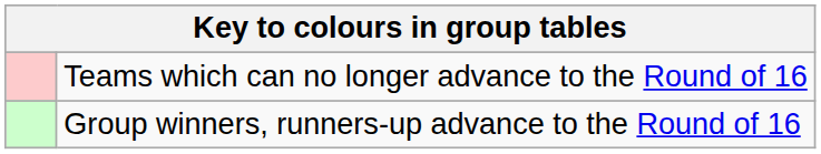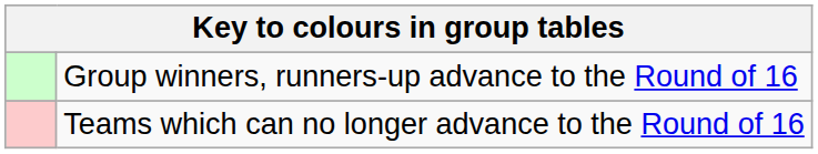 <table class="wikitable" style="text-align: center;">
 <tr>
 <th colspan=2>Key to colours in group tables</th>
 </tr>
 <tr>
+<td bgcolor=#ccffcc style="width: 20px;"></td>
+<td align=left>Group winners, runners-up advance to the <a href='#'>Round of 16</a></td>
+</tr>
+<tr>
 <td bgcolor=#FDCBCC style="width: 20px;"></td>
 <td align=left>Teams which can no longer advance to the <a href='#'>Round of 16</a></td>
 </tr>
-<tr>
-<td bgcolor=#ccffcc style="width: 20px;"></td>
-<td align=left>Group winners, runners-up advance to the <a href='#'>Round of 16</a></td>
-</tr>
 </table>
